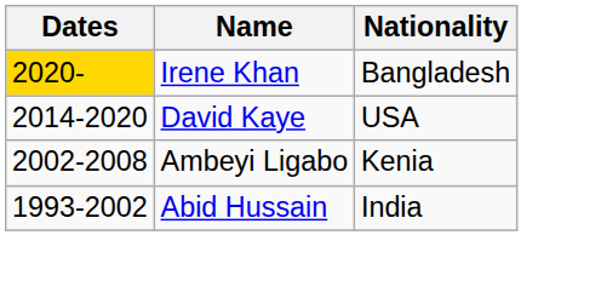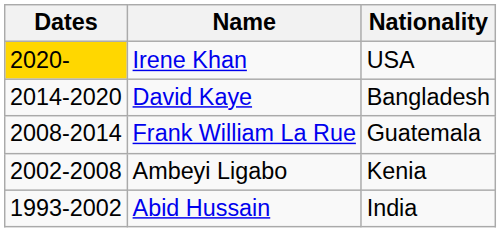 <table class="wikitable">
 <tr>
 <th>Dates</th>
 <th>Name</th>
 <th>Nationality</th>
 </tr>
 <tr>
 <td style="background: gold;">2020-</td>
 <td><a href='#'>Irene Khan</a></td>
-<td>Bangladesh</td>
+<td>USA</td>
 </tr>
 <tr>
 <td>2014-2020</td>
 <td><a href='#'>David Kaye</a></td>
-<td>USA</td>
+<td>Bangladesh</td>
+</tr>
+<tr>
+<td>2008-2014</td>
+<td><a href='#'>Frank William La Rue</a></td>
+<td>Guatemala</td>
 </tr>
 <tr>
 <td>2002-2008</td>
 <td>Ambeyi Ligabo</td>
 <td>Kenia</td>
 </tr>
 <tr>
 <td>1993-2002</td>
 <td><a href='#'>Abid Hussain</a></td>
 <td>India</td>
 </tr>
 </table>
